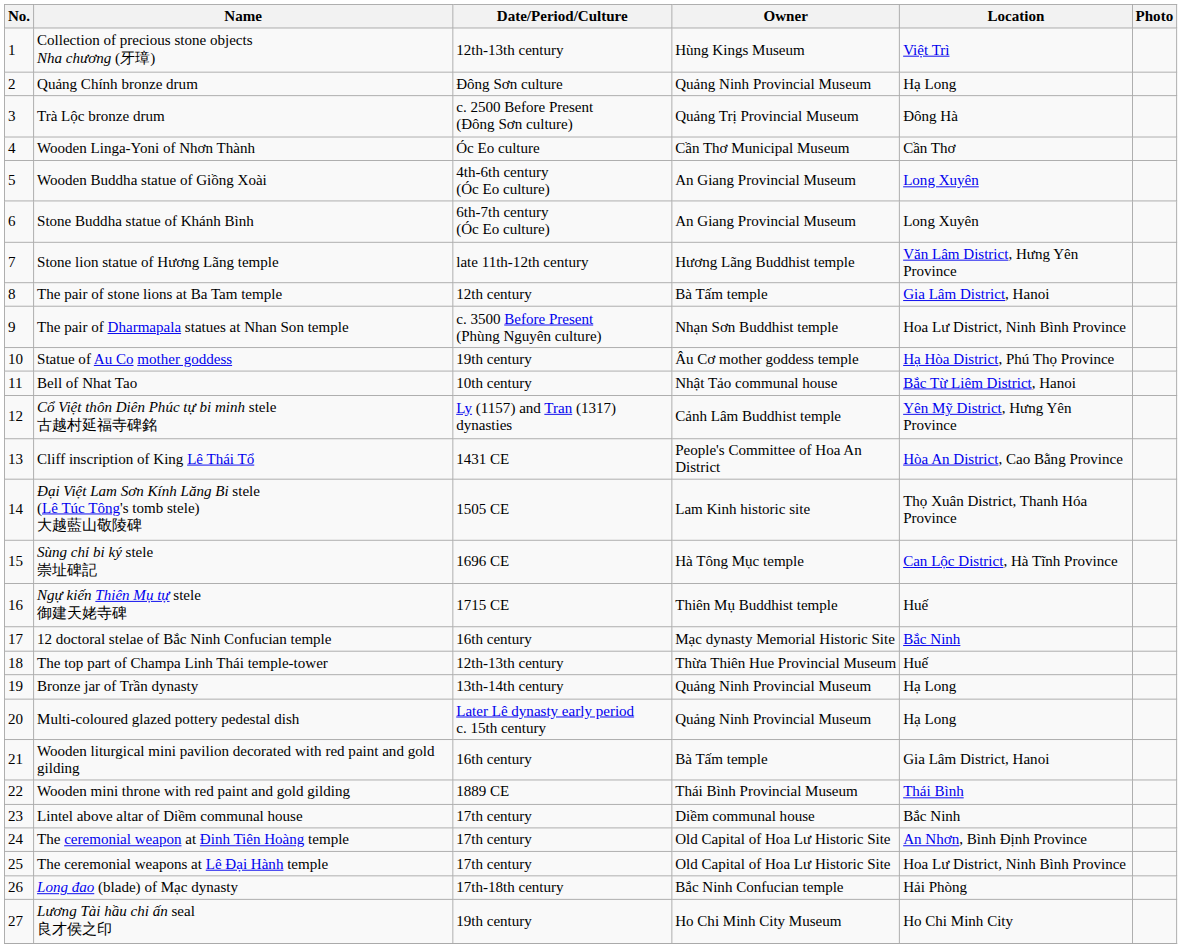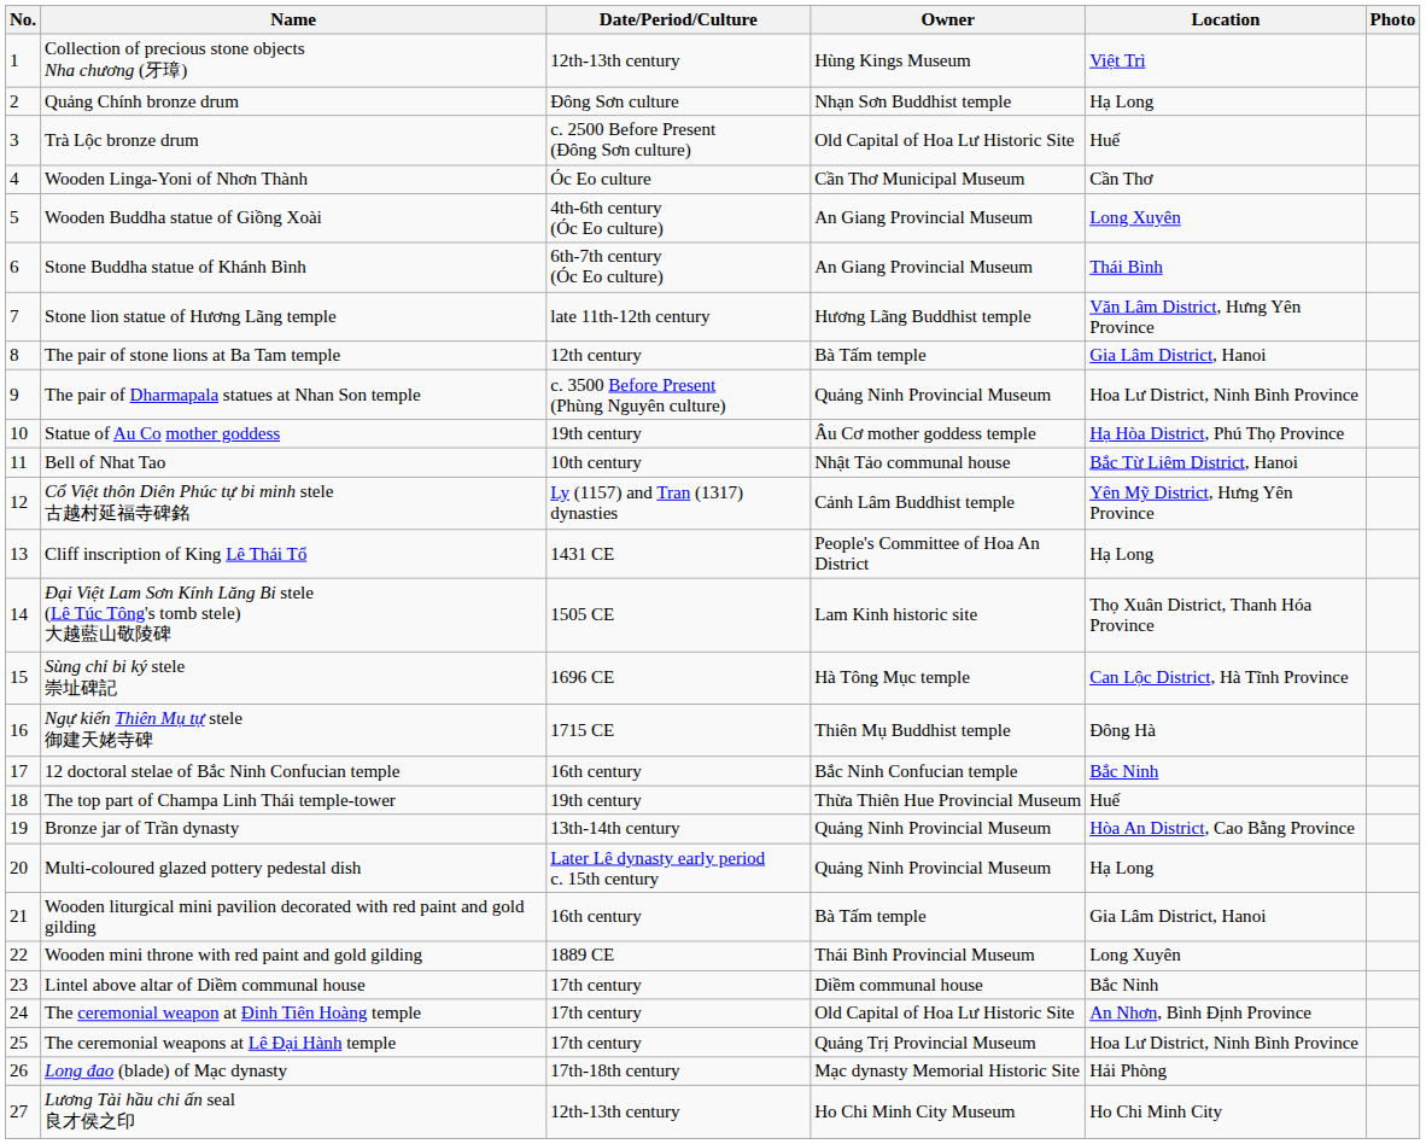 <table class="wikitable">
 <tr>
 <th>No.</th>
 <th>Name</th>
 <th>Date/Period/Culture</th>
 <th>Owner</th>
 <th>Location</th>
 <th>Photo</th>
 </tr>
 <tr>
 <td>1</td>
 <td>Collection of precious stone objects<br><em>Nha chương</em> (牙璋)</td>
 <td>12th-13th century</td>
 <td>Hùng Kings Museum</td>
 <td><a href='#'>Việt Trì</a></td>
 <td></td>
 </tr>
 <tr>
 <td>2</td>
 <td>Quảng Chính bronze drum</td>
 <td>Đông Sơn culture</td>
-<td>Quảng Ninh Provincial Museum</td>
+<td>Nhạn Sơn Buddhist temple</td>
 <td>Hạ Long</td>
 <td></td>
 </tr>
 <tr>
 <td>3</td>
 <td>Trà Lộc bronze drum</td>
 <td>c. 2500 Before Present <br>(Đông Sơn culture)</td>
-<td>Quảng Trị Provincial Museum</td>
-<td>Đông Hà</td>
+<td>Old Capital of Hoa Lư Historic Site</td>
+<td>Huế</td>
 <td></td>
 </tr>
 <tr>
 <td>4</td>
 <td>Wooden Linga-Yoni of Nhơn Thành</td>
 <td>Óc Eo culture</td>
 <td>Cần Thơ Municipal Museum</td>
 <td>Cần Thơ</td>
 <td></td>
 </tr>
 <tr>
 <td>5</td>
 <td>Wooden Buddha statue of Giồng Xoài</td>
 <td>4th-6th century <br> (Óc Eo culture)</td>
 <td>An Giang Provincial Museum</td>
 <td><a href='#'>Long Xuyên</a></td>
 <td></td>
 </tr>
 <tr>
 <td>6</td>
 <td>Stone Buddha statue of Khánh Bình</td>
 <td>6th-7th century <br> (Óc Eo culture)</td>
 <td>An Giang Provincial Museum</td>
-<td>Long Xuyên</td>
+<td><a href='#'>Thái Bình</a></td>
 <td></td>
 </tr>
 <tr>
 <td>7</td>
 <td>Stone lion statue of Hương Lãng temple</td>
 <td>late 11th-12th century</td>
 <td>Hương Lãng Buddhist temple</td>
 <td><a href='#'>Văn Lâm District</a>, Hưng Yên Province</td>
 <td></td>
 </tr>
 <tr>
 <td>8</td>
 <td>The pair of stone lions at Ba Tam temple</td>
 <td>12th century</td>
 <td>Bà Tấm temple</td>
 <td><a href='#'>Gia Lâm District</a>, Hanoi</td>
 <td></td>
 </tr>
 <tr>
 <td>9</td>
 <td>The pair of <a href='#'>Dharmapala</a> statues at Nhan Son temple</td>
 <td>c. 3500 <a href='#'>Before Present</a> <br>(Phùng Nguyên culture)</td>
-<td>Nhạn Sơn Buddhist temple</td>
+<td>Quảng Ninh Provincial Museum</td>
 <td>Hoa Lư District, Ninh Bình Province</td>
 <td></td>
 </tr>
 <tr>
 <td>10</td>
 <td>Statue of <a href='#'>Au Co</a> <a href='#'>mother goddess</a></td>
 <td>19th century</td>
 <td>Âu Cơ mother goddess temple</td>
 <td><a href='#'>Hạ Hòa District</a>, Phú Thọ Province</td>
 <td></td>
 </tr>
 <tr>
 <td>11</td>
 <td>Bell of Nhat Tao</td>
 <td>10th century</td>
 <td>Nhật Tảo communal house</td>
 <td><a href='#'>Bắc Từ Liêm District</a>, Hanoi</td>
 <td></td>
 </tr>
 <tr>
 <td>12</td>
 <td><em>Cổ Việt thôn Diên Phúc tự bi minh</em> stele<br>古越村延福寺碑銘</td>
 <td><a href='#'>Ly</a> (1157) and <a href='#'>Tran</a> (1317) dynasties</td>
 <td>Cảnh Lâm Buddhist temple</td>
 <td><a href='#'>Yên Mỹ District</a>, Hưng Yên Province</td>
 <td></td>
 </tr>
 <tr>
 <td>13</td>
 <td>Cliff inscription of King <a href='#'>Lê Thái Tổ</a></td>
 <td>1431 CE</td>
 <td>People's Committee of Hoa An District</td>
-<td><a href='#'>Hòa An District</a>, Cao Bằng Province</td>
+<td>Hạ Long</td>
 <td></td>
 </tr>
 <tr>
 <td>14</td>
 <td><em>Đại Việt Lam Sơn Kính Lăng Bi</em> stele <br>(<a href='#'>Lê Túc Tông</a>'s tomb stele) <br>大越藍山敬陵碑</td>
 <td>1505 CE</td>
 <td>Lam Kinh historic site</td>
 <td>Thọ Xuân District, Thanh Hóa Province</td>
 <td></td>
 </tr>
 <tr>
 <td>15</td>
 <td><em>Sùng chỉ bi ký</em> stele <br> 崇址碑記</td>
 <td>1696 CE</td>
 <td>Hà Tông Mục temple</td>
 <td><a href='#'>Can Lộc District</a>, Hà Tĩnh Province</td>
 <td></td>
 </tr>
 <tr>
 <td>16</td>
 <td><em>Ngự kiến <a href='#'>Thiên Mụ tự</a></em> stele <br>御建天姥寺碑</td>
 <td>1715 CE</td>
 <td>Thiên Mụ Buddhist temple</td>
-<td>Huế</td>
+<td>Đông Hà</td>
 <td></td>
 </tr>
 <tr>
 <td>17</td>
 <td>12 doctoral stelae of Bắc Ninh Confucian temple</td>
 <td>16th century</td>
-<td>Mạc dynasty Memorial Historic Site</td>
+<td>Bắc Ninh Confucian temple</td>
 <td><a href='#'>Bắc Ninh</a></td>
 <td></td>
 </tr>
 <tr>
 <td>18</td>
 <td>The top part of Champa Linh Thái temple-tower</td>
-<td>12th-13th century</td>
+<td>19th century</td>
 <td>Thừa Thiên Hue Provincial Museum</td>
 <td>Huế</td>
 <td></td>
 </tr>
 <tr>
 <td>19</td>
 <td>Bronze jar of Trần dynasty</td>
 <td>13th-14th century</td>
 <td>Quảng Ninh Provincial Museum</td>
-<td>Hạ Long</td>
+<td><a href='#'>Hòa An District</a>, Cao Bằng Province</td>
 <td></td>
 </tr>
 <tr>
 <td>20</td>
 <td>Multi-coloured glazed pottery pedestal dish</td>
 <td><a href='#'>Later Lê dynasty early period</a><br> c. 15th century</td>
 <td>Quảng Ninh Provincial Museum</td>
 <td>Hạ Long</td>
 <td></td>
 </tr>
 <tr>
 <td>21</td>
 <td>Wooden liturgical mini pavilion decorated with red paint and gold gilding</td>
 <td>16th century</td>
 <td>Bà Tấm temple</td>
 <td>Gia Lâm District, Hanoi</td>
 <td></td>
 </tr>
 <tr>
 <td>22</td>
 <td>Wooden mini throne with red paint and gold gilding</td>
 <td>1889 CE</td>
 <td>Thái Bình Provincial Museum</td>
-<td><a href='#'>Thái Bình</a></td>
+<td>Long Xuyên</td>
 <td></td>
 </tr>
 <tr>
 <td>23</td>
 <td>Lintel above altar of Diềm communal house</td>
 <td>17th century</td>
 <td>Diềm communal house</td>
 <td>Bắc Ninh</td>
 <td></td>
 </tr>
 <tr>
 <td>24</td>
 <td>The <a href='#'>ceremonial weapon</a> at <a href='#'>Đinh Tiên Hoàng</a> temple</td>
 <td>17th century</td>
 <td>Old Capital of Hoa Lư Historic Site</td>
 <td><a href='#'>An Nhơn</a>, Bình Định Province</td>
 <td></td>
 </tr>
 <tr>
 <td>25</td>
 <td>The ceremonial weapons at <a href='#'>Lê Đại Hành</a> temple</td>
 <td>17th century</td>
-<td>Old Capital of Hoa Lư Historic Site</td>
+<td>Quảng Trị Provincial Museum</td>
 <td>Hoa Lư District, Ninh Bình Province</td>
 <td></td>
 </tr>
 <tr>
 <td>26</td>
 <td><em><a href='#'>Long đao</a></em> (blade) of Mạc dynasty</td>
 <td>17th-18th century</td>
-<td>Bắc Ninh Confucian temple</td>
+<td>Mạc dynasty Memorial Historic Site</td>
 <td>Hải Phòng</td>
 <td></td>
 </tr>
 <tr>
 <td>27</td>
 <td><em>Lương Tài hầu chi ấn</em> seal <br>良才侯之印</td>
-<td>19th century</td>
+<td>12th-13th century</td>
 <td>Ho Chi Minh City Museum</td>
 <td>Ho Chi Minh City</td>
 <td></td>
 </tr>
 <tr>
 </tr>
 </table>
